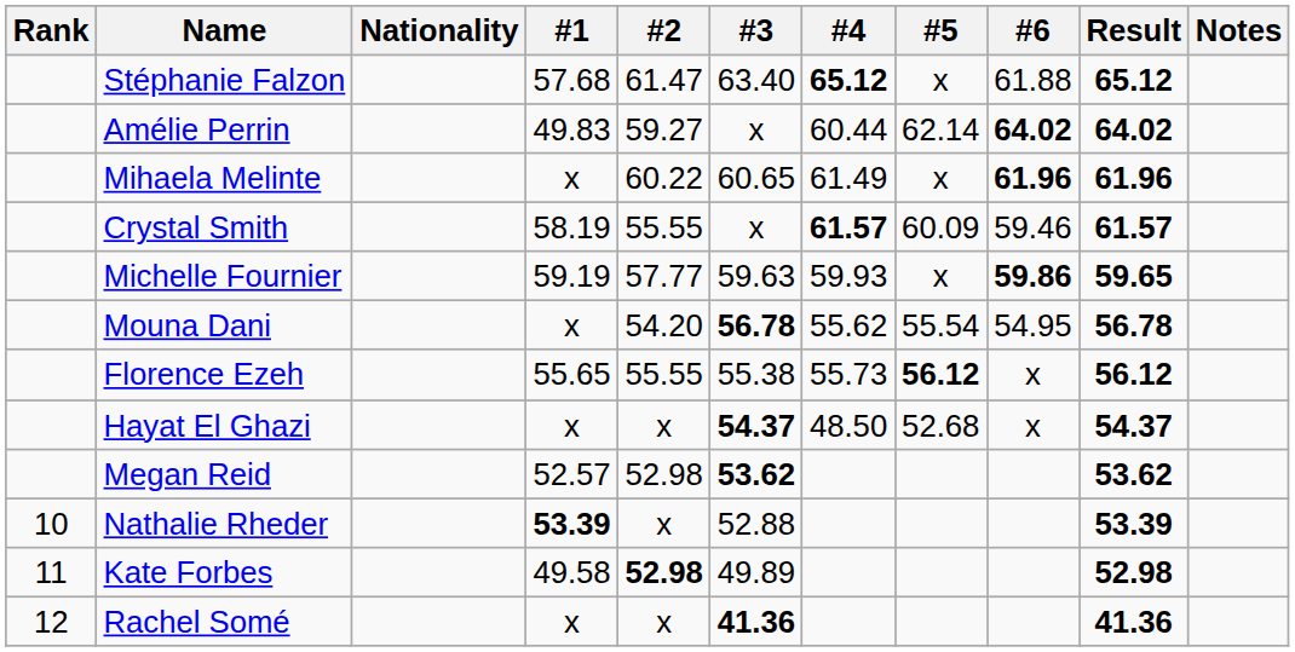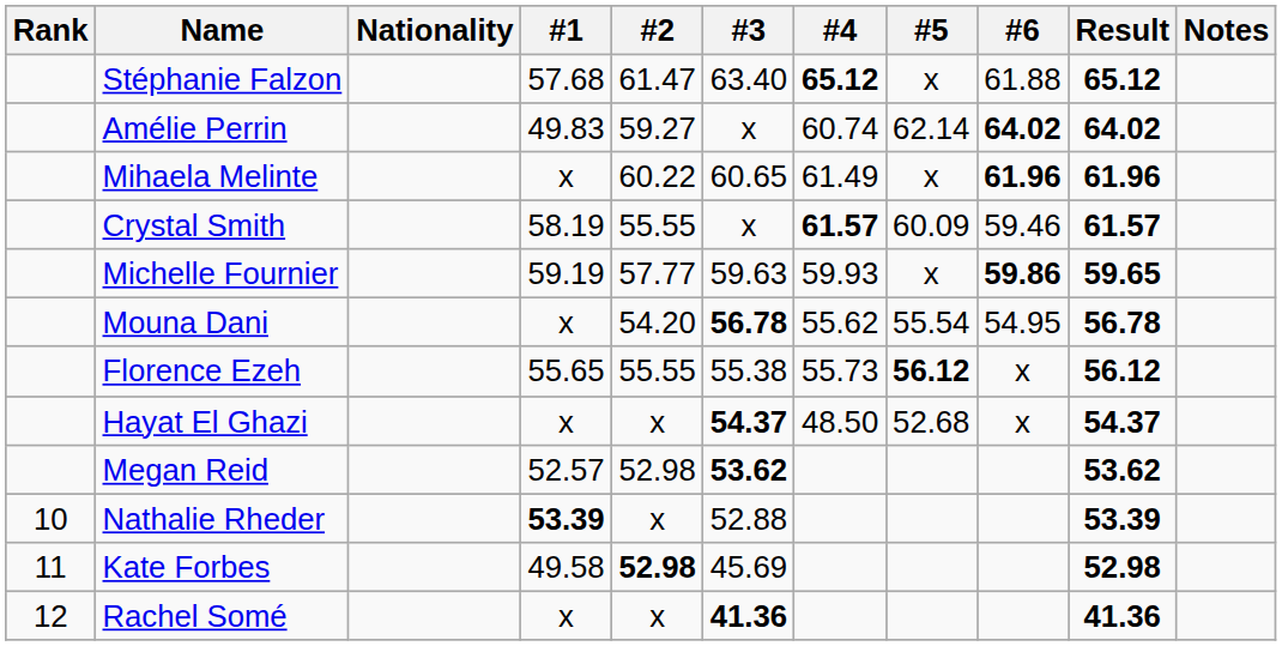 <table class="wikitable sortable" style="text-align:center;font-size:95%">
 <tr>
 <th>Rank</th>
 <th>Name</th>
 <th>Nationality</th>
 <th>#1</th>
 <th>#2</th>
 <th>#3</th>
 <th>#4</th>
 <th>#5</th>
 <th>#6</th>
 <th>Result</th>
 <th>Notes</th>
 </tr>
 <tr>
 <td></td>
 <td align=left><a href='#'>Stéphanie Falzon</a></td>
 <td align=left></td>
 <td>57.68</td>
 <td>61.47</td>
 <td>63.40</td>
 <td><strong>65.12</strong></td>
 <td>x</td>
 <td>61.88</td>
 <td><strong>65.12</strong></td>
 <td></td>
 </tr>
 <tr>
 <td></td>
 <td align=left><a href='#'>Amélie Perrin</a></td>
 <td align=left></td>
 <td>49.83</td>
 <td>59.27</td>
 <td>x</td>
-<td>60.44</td>
+<td>60.74</td>
 <td>62.14</td>
 <td><strong>64.02</strong></td>
 <td><strong>64.02</strong></td>
 <td></td>
 </tr>
 <tr>
 <td></td>
 <td align=left><a href='#'>Mihaela Melinte</a></td>
 <td align=left></td>
 <td>x</td>
 <td>60.22</td>
 <td>60.65</td>
 <td>61.49</td>
 <td>x</td>
 <td><strong>61.96</strong></td>
 <td><strong>61.96</strong></td>
 <td></td>
 </tr>
 <tr>
 <td></td>
 <td align=left><a href='#'>Crystal Smith</a></td>
 <td align=left></td>
 <td>58.19</td>
 <td>55.55</td>
 <td>x</td>
 <td><strong>61.57</strong></td>
 <td>60.09</td>
 <td>59.46</td>
 <td><strong>61.57</strong></td>
 <td></td>
 </tr>
 <tr>
 <td></td>
 <td align=left><a href='#'>Michelle Fournier</a></td>
 <td align=left></td>
 <td>59.19</td>
 <td>57.77</td>
 <td>59.63</td>
 <td>59.93</td>
 <td>x</td>
 <td><strong>59.86</strong></td>
 <td><strong>59.65</strong></td>
 <td></td>
 </tr>
 <tr>
 <td></td>
 <td align=left><a href='#'>Mouna Dani</a></td>
 <td align=left></td>
 <td>x</td>
 <td>54.20</td>
 <td><strong>56.78</strong></td>
 <td>55.62</td>
 <td>55.54</td>
 <td>54.95</td>
 <td><strong>56.78</strong></td>
 <td></td>
 </tr>
 <tr>
 <td></td>
 <td align=left><a href='#'>Florence Ezeh</a></td>
 <td align=left></td>
 <td>55.65</td>
 <td>55.55</td>
 <td>55.38</td>
 <td>55.73</td>
 <td><strong>56.12</strong></td>
 <td>x</td>
 <td><strong>56.12</strong></td>
 <td></td>
 </tr>
 <tr>
 <td></td>
 <td align=left><a href='#'>Hayat El Ghazi</a></td>
 <td align=left></td>
 <td>x</td>
 <td>x</td>
 <td><strong>54.37</strong></td>
 <td>48.50</td>
 <td>52.68</td>
 <td>x</td>
 <td><strong>54.37</strong></td>
 <td></td>
 </tr>
 <tr>
 <td></td>
 <td align=left><a href='#'>Megan Reid</a></td>
 <td align=left></td>
 <td>52.57</td>
 <td>52.98</td>
 <td><strong>53.62</strong></td>
 <td></td>
 <td></td>
 <td></td>
 <td><strong>53.62</strong></td>
 <td></td>
 </tr>
 <tr>
 <td>10</td>
 <td align=left><a href='#'>Nathalie Rheder</a></td>
 <td align=left></td>
 <td><strong>53.39</strong></td>
 <td>x</td>
 <td>52.88</td>
 <td></td>
 <td></td>
 <td></td>
 <td><strong>53.39</strong></td>
 <td></td>
 </tr>
 <tr>
 <td>11</td>
 <td align=left><a href='#'>Kate Forbes</a></td>
 <td align=left></td>
 <td>49.58</td>
 <td><strong>52.98</strong></td>
-<td>49.89</td>
+<td>45.69</td>
 <td></td>
 <td></td>
 <td></td>
 <td><strong>52.98</strong></td>
 <td></td>
 </tr>
 <tr>
 <td>12</td>
 <td align=left><a href='#'>Rachel Somé</a></td>
 <td align=left></td>
 <td>x</td>
 <td>x</td>
 <td><strong>41.36</strong></td>
 <td></td>
 <td></td>
 <td></td>
 <td><strong>41.36</strong></td>
 <td></td>
 </tr>
 </table>
